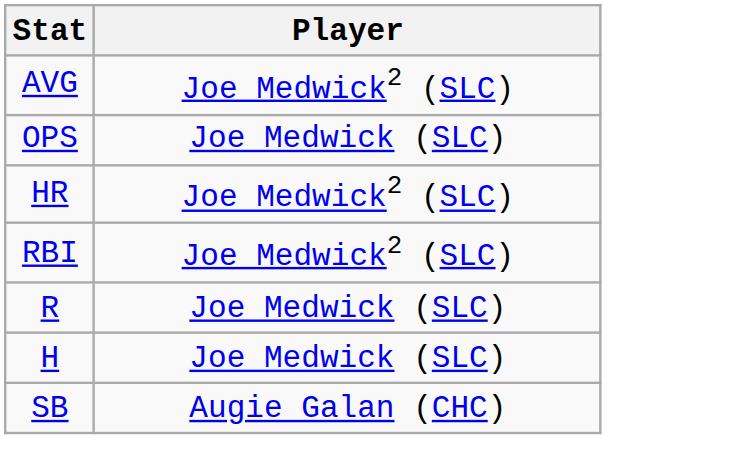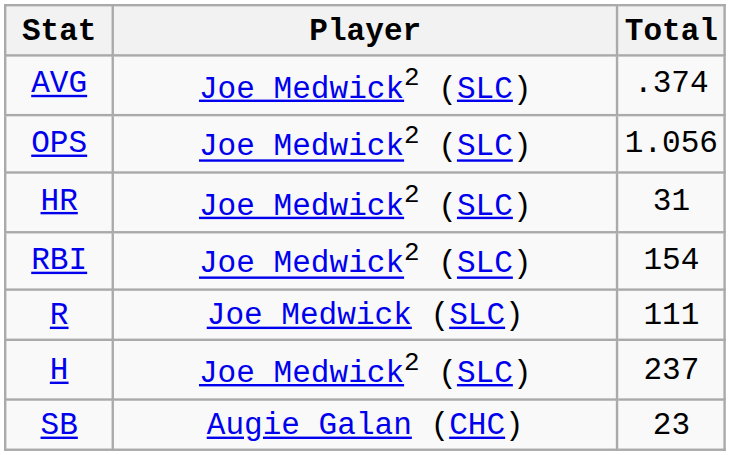 <table class="wikitable" style="text-align:center;">
 <tr>
 <th style="width:15%;">Stat</th>
 <th>Player</th>
+<th style="width:15%;">Total</th>
 </tr>
 <tr>
 <td><a href='#'>AVG</a></td>
 <td><a href='#'>Joe Medwick</a><sup>2</sup> (<a href='#'>SLC</a>)</td>
+<td>.374</td>
 </tr>
 <tr>
 <td><a href='#'>OPS</a></td>
-<td><a href='#'>Joe Medwick</a> (<a href='#'>SLC</a>)</td>
+<td><a href='#'>Joe Medwick</a><sup>2</sup> (<a href='#'>SLC</a>)</td>
+<td>1.056</td>
 </tr>
 <tr>
 <td><a href='#'>HR</a></td>
 <td><a href='#'>Joe Medwick</a><sup>2</sup> (<a href='#'>SLC</a>)</td>
+<td>31</td>
 </tr>
 <tr>
 <td><a href='#'>RBI</a></td>
 <td><a href='#'>Joe Medwick</a><sup>2</sup> (<a href='#'>SLC</a>)</td>
+<td>154</td>
 </tr>
 <tr>
 <td><a href='#'>R</a></td>
 <td><a href='#'>Joe Medwick</a> (<a href='#'>SLC</a>)</td>
+<td>111</td>
 </tr>
 <tr>
 <td><a href='#'>H</a></td>
-<td><a href='#'>Joe Medwick</a> (<a href='#'>SLC</a>)</td>
+<td><a href='#'>Joe Medwick</a><sup>2</sup> (<a href='#'>SLC</a>)</td>
+<td>237</td>
 </tr>
 <tr>
 <td><a href='#'>SB</a></td>
 <td><a href='#'>Augie Galan</a> (<a href='#'>CHC</a>)</td>
+<td>23</td>
 </tr>
 </table>
